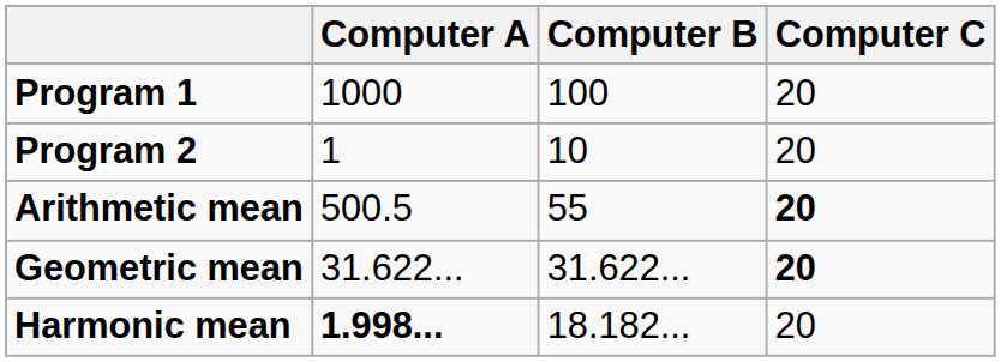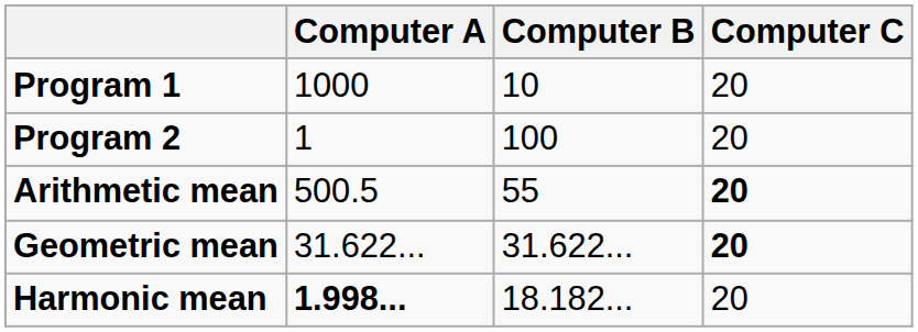 <table class="wikitable">
 <tr>
 <th> </th>
 <th>Computer A</th>
 <th>Computer B</th>
 <th>Computer C</th>
 </tr>
 <tr>
 <td><strong>Program 1</strong></td>
 <td>1000</td>
-<td>100</td>
+<td>10</td>
 <td>20</td>
 </tr>
 <tr>
 <td><strong>Program 2</strong></td>
 <td>1</td>
-<td>10</td>
+<td>100</td>
 <td>20</td>
 </tr>
 <tr>
 <td><strong>Arithmetic mean</strong></td>
 <td>500.5</td>
 <td>55</td>
 <td><strong>20</strong></td>
 </tr>
 <tr>
 <td><strong>Geometric mean</strong></td>
 <td>31.622...</td>
 <td>31.622...</td>
 <td><strong>20</strong></td>
 </tr>
 <tr>
 <td><strong>Harmonic mean</strong></td>
 <td><strong>1.998...</strong></td>
 <td>18.182...</td>
 <td>20</td>
 </tr>
 </table>
